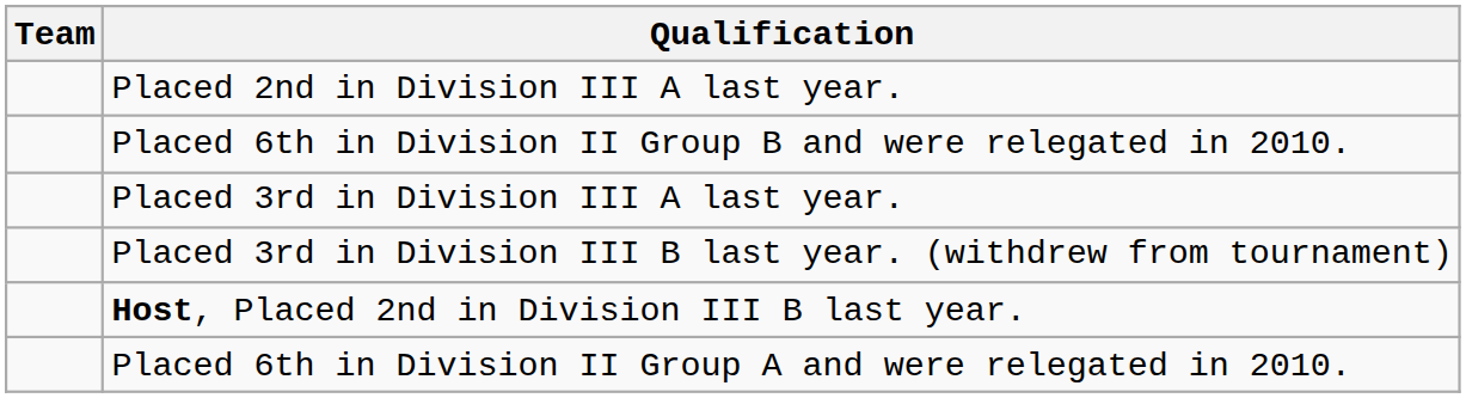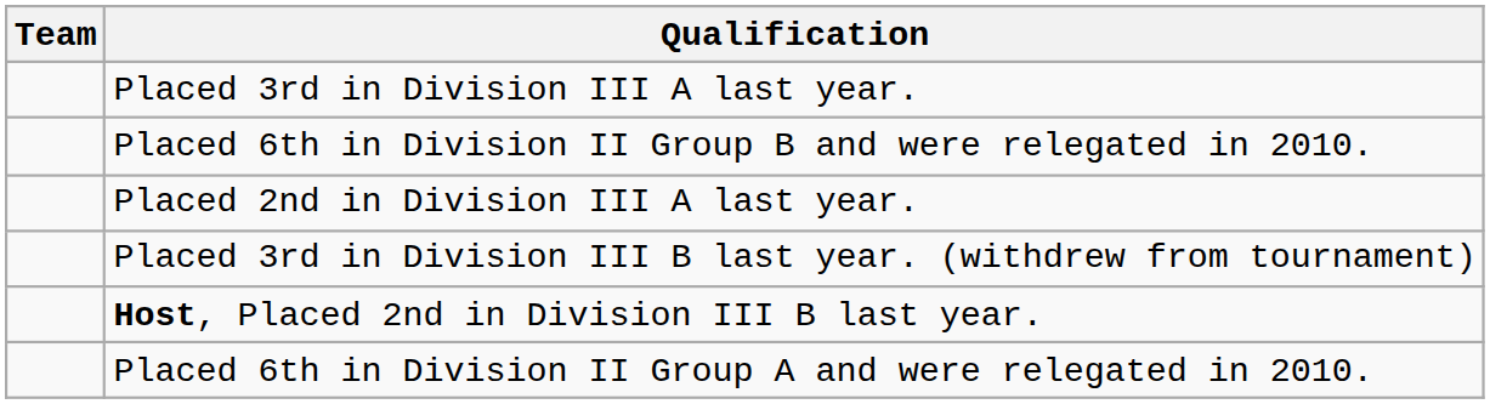 <table class="wikitable">
 <tr>
 <th>Team</th>
 <th>Qualification</th>
 </tr>
 <tr>
 <td></td>
-<td>Placed 2nd in Division III A last year.</td>
+<td>Placed 3rd in Division III A last year.</td>
 </tr>
 <tr>
 <td></td>
 <td>Placed 6th in Division II Group B and were relegated in 2010.</td>
 </tr>
 <tr>
 <td></td>
-<td>Placed 3rd in Division III A last year.</td>
+<td>Placed 2nd in Division III A last year.</td>
 </tr>
 <tr>
 <td></td>
 <td>Placed 3rd in Division III B last year. (withdrew from tournament)</td>
 </tr>
 <tr>
 <td></td>
 <td><strong>Host</strong>, Placed 2nd in Division III B last year.</td>
 </tr>
 <tr>
 <td></td>
 <td>Placed 6th in Division II Group A and were relegated in 2010.</td>
 </tr>
 </table>
